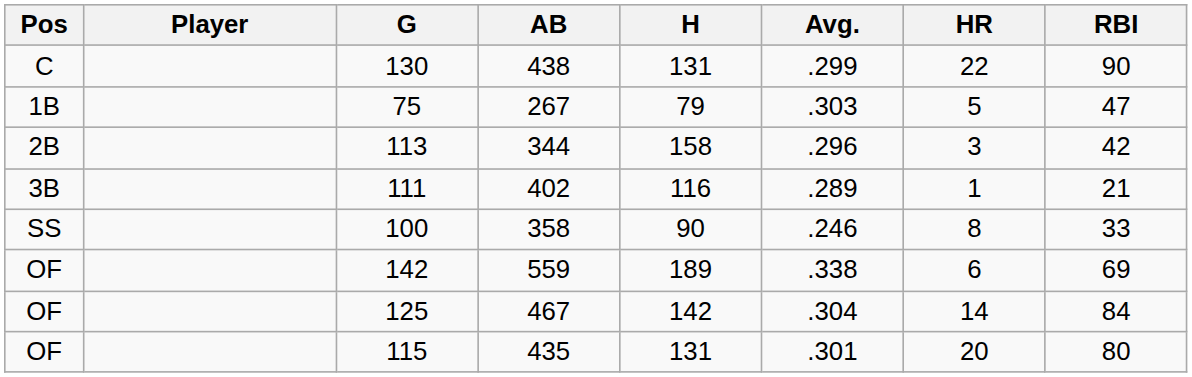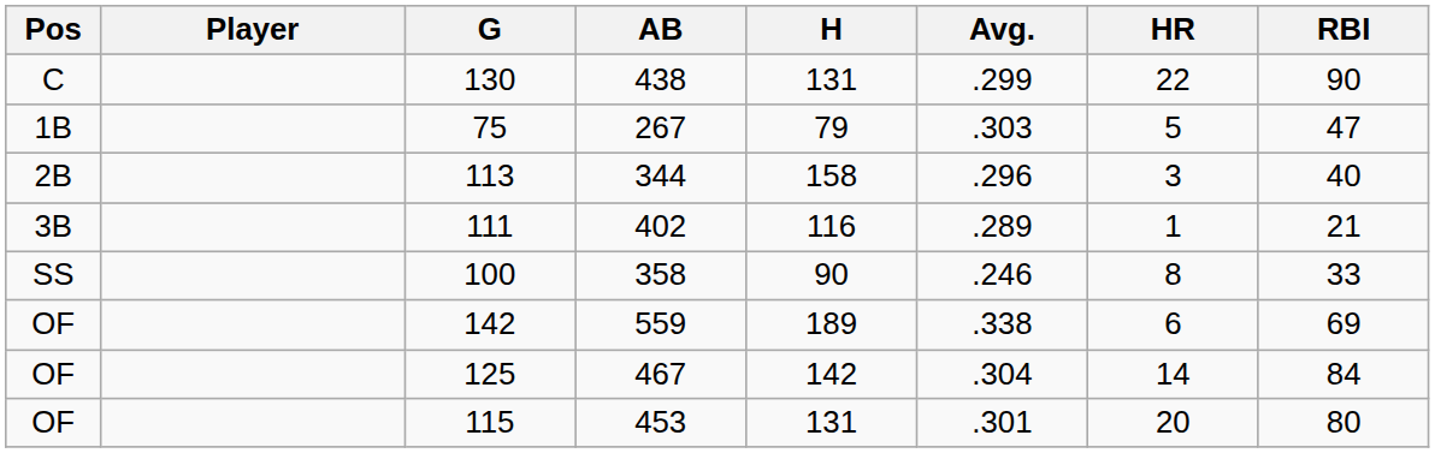 <table class="wikitable sortable">
 <tr>
 <th bgcolor="#DDDDFF" width="5%">Pos</th>
 <th bgcolor="#DDDDFF" width="16%">Player</th>
 <th bgcolor="#DDDDFF" width="9%">G</th>
 <th bgcolor="#DDDDFF" width="9%">AB</th>
 <th bgcolor="#DDDDFF" width="9%">H</th>
 <th bgcolor="#DDDDFF" width="9%">Avg.</th>
 <th bgcolor="#DDDDFF" width="9%">HR</th>
 <th bgcolor="#DDDDFF" width="9%">RBI</th>
 </tr>
 <tr align="center">
 <td>C</td>
 <td></td>
 <td>130</td>
 <td>438</td>
 <td>131</td>
 <td>.299</td>
 <td>22</td>
 <td>90</td>
 </tr>
 <tr align="center">
 <td>1B</td>
 <td></td>
 <td>75</td>
 <td>267</td>
 <td>79</td>
 <td>.303</td>
 <td>5</td>
 <td>47</td>
 </tr>
 <tr align="center">
 <td>2B</td>
 <td></td>
 <td>113</td>
 <td>344</td>
 <td>158</td>
 <td>.296</td>
 <td>3</td>
-<td>42</td>
+<td>40</td>
 </tr>
 <tr align="center">
 <td>3B</td>
 <td></td>
 <td>111</td>
 <td>402</td>
 <td>116</td>
 <td>.289</td>
 <td>1</td>
 <td>21</td>
 </tr>
 <tr align="center">
 <td>SS</td>
 <td></td>
 <td>100</td>
 <td>358</td>
 <td>90</td>
 <td>.246</td>
 <td>8</td>
 <td>33</td>
 </tr>
 <tr align="center">
 <td>OF</td>
 <td></td>
 <td>142</td>
 <td>559</td>
 <td>189</td>
 <td>.338</td>
 <td>6</td>
 <td>69</td>
 </tr>
 <tr align="center">
 <td>OF</td>
 <td></td>
 <td>125</td>
 <td>467</td>
 <td>142</td>
 <td>.304</td>
 <td>14</td>
 <td>84</td>
 </tr>
 <tr align="center">
 <td>OF</td>
 <td></td>
 <td>115</td>
-<td>435</td>
+<td>453</td>
 <td>131</td>
 <td>.301</td>
 <td>20</td>
 <td>80</td>
 </tr>
 </table>
